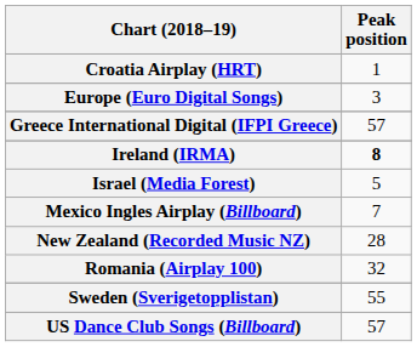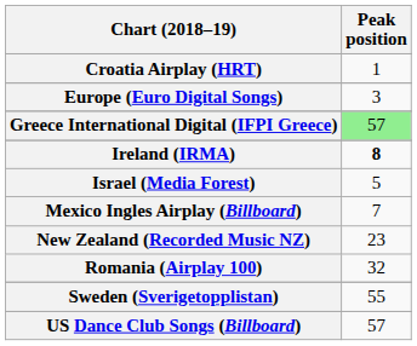 <table class="wikitable sortable plainrowheaders" style="text-align: center;">
 <tr>
 <th scope="col">Chart (2018–19)</th>
 <th scope="col">Peak<br>position</th>
 </tr>
 <tr>
 </tr>
 <tr>
 </tr>
 <tr>
 <th scope="row">Croatia Airplay (<a href='#'>HRT</a>)</th>
 <td>1</td>
 </tr>
 <tr>
 </tr>
 <tr>
 </tr>
 <tr>
 <th scope="row">Europe (<a href='#'>Euro Digital Songs</a>)</th>
 <td>3</td>
 </tr>
 <tr>
 </tr>
 <tr>
 <th scope="row">Greece International Digital (<a href='#'>IFPI Greece</a>)</th>
-<td>57</td>
+<td style="background: lightgreen;">57</td>
 </tr>
 <tr>
 </tr>
 <tr>
 <th scope="row">Ireland (<a href='#'>IRMA</a>)</th>
 <td><strong>8</strong></td>
 </tr>
 <tr>
 <th scope="row">Israel (<a href='#'>Media Forest</a>)</th>
 <td>5</td>
 </tr>
 <tr>
 <th scope="row">Mexico Ingles Airplay (<em><a href='#'>Billboard</a></em>)</th>
 <td>7</td>
 </tr>
 <tr>
 <th scope="row">New Zealand (<a href='#'>Recorded Music NZ</a>)</th>
-<td>28</td>
+<td>23</td>
 </tr>
 <tr>
 <th scope="row">Romania (<a href='#'>Airplay 100</a>)</th>
 <td>32</td>
 </tr>
 <tr>
 </tr>
 <tr>
 <th scope="row">Sweden (<a href='#'>Sverigetopplistan</a>)</th>
 <td>55</td>
 </tr>
 <tr>
 </tr>
 <tr>
 </tr>
 <tr>
 </tr>
 <tr>
 <th scope="row">US <a href='#'>Dance Club Songs</a> (<em><a href='#'>Billboard</a></em>)</th>
 <td>57</td>
 </tr>
 </table>
